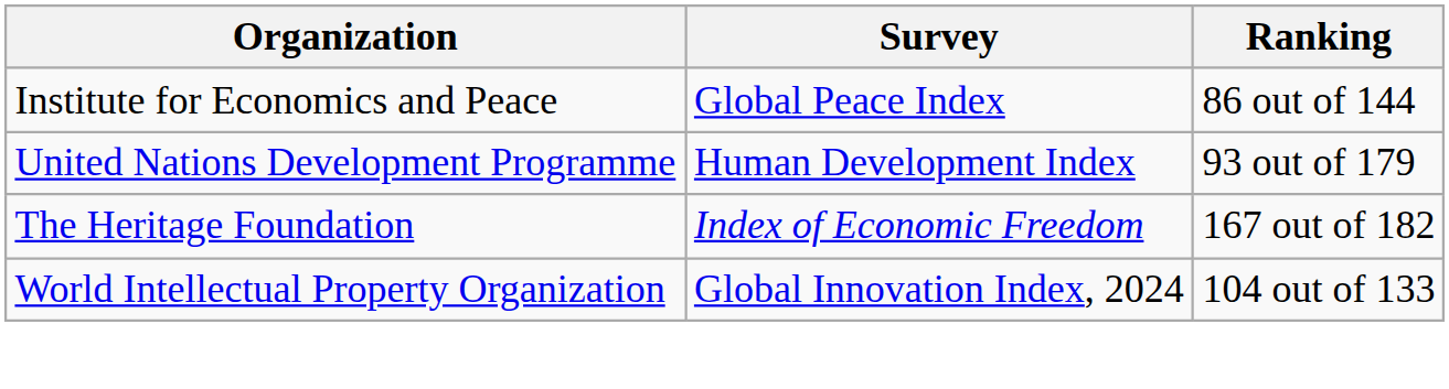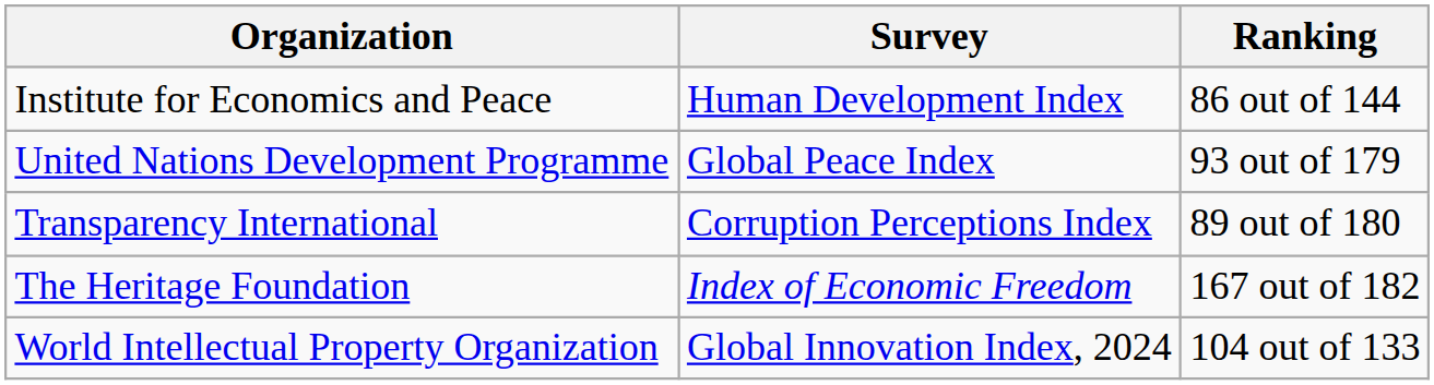 <table class="wikitable">
 <tr>
 <th>Organization</th>
 <th>Survey</th>
 <th>Ranking</th>
 </tr>
 <tr>
 <td>Institute for Economics and Peace </td>
-<td><a href='#'>Global Peace Index</a></td>
+<td><a href='#'>Human Development Index</a></td>
 <td>86 out of 144</td>
 </tr>
 <tr>
 <td><a href='#'>United Nations Development Programme</a></td>
-<td><a href='#'>Human Development Index</a></td>
+<td><a href='#'>Global Peace Index</a></td>
 <td>93 out of 179</td>
+</tr>
+<tr>
+<td><a href='#'>Transparency International</a></td>
+<td><a href='#'>Corruption Perceptions Index</a></td>
+<td>89 out of 180</td>
 </tr>
 <tr>
 <td><a href='#'>The Heritage Foundation</a></td>
 <td><em><a href='#'>Index of Economic Freedom</a></em></td>
 <td>167 out of 182</td>
 </tr>
 <tr>
 <td><a href='#'>World Intellectual Property Organization</a></td>
 <td><a href='#'>Global Innovation Index</a>, 2024</td>
 <td>104 out of 133</td>
 </tr>
 </table>
